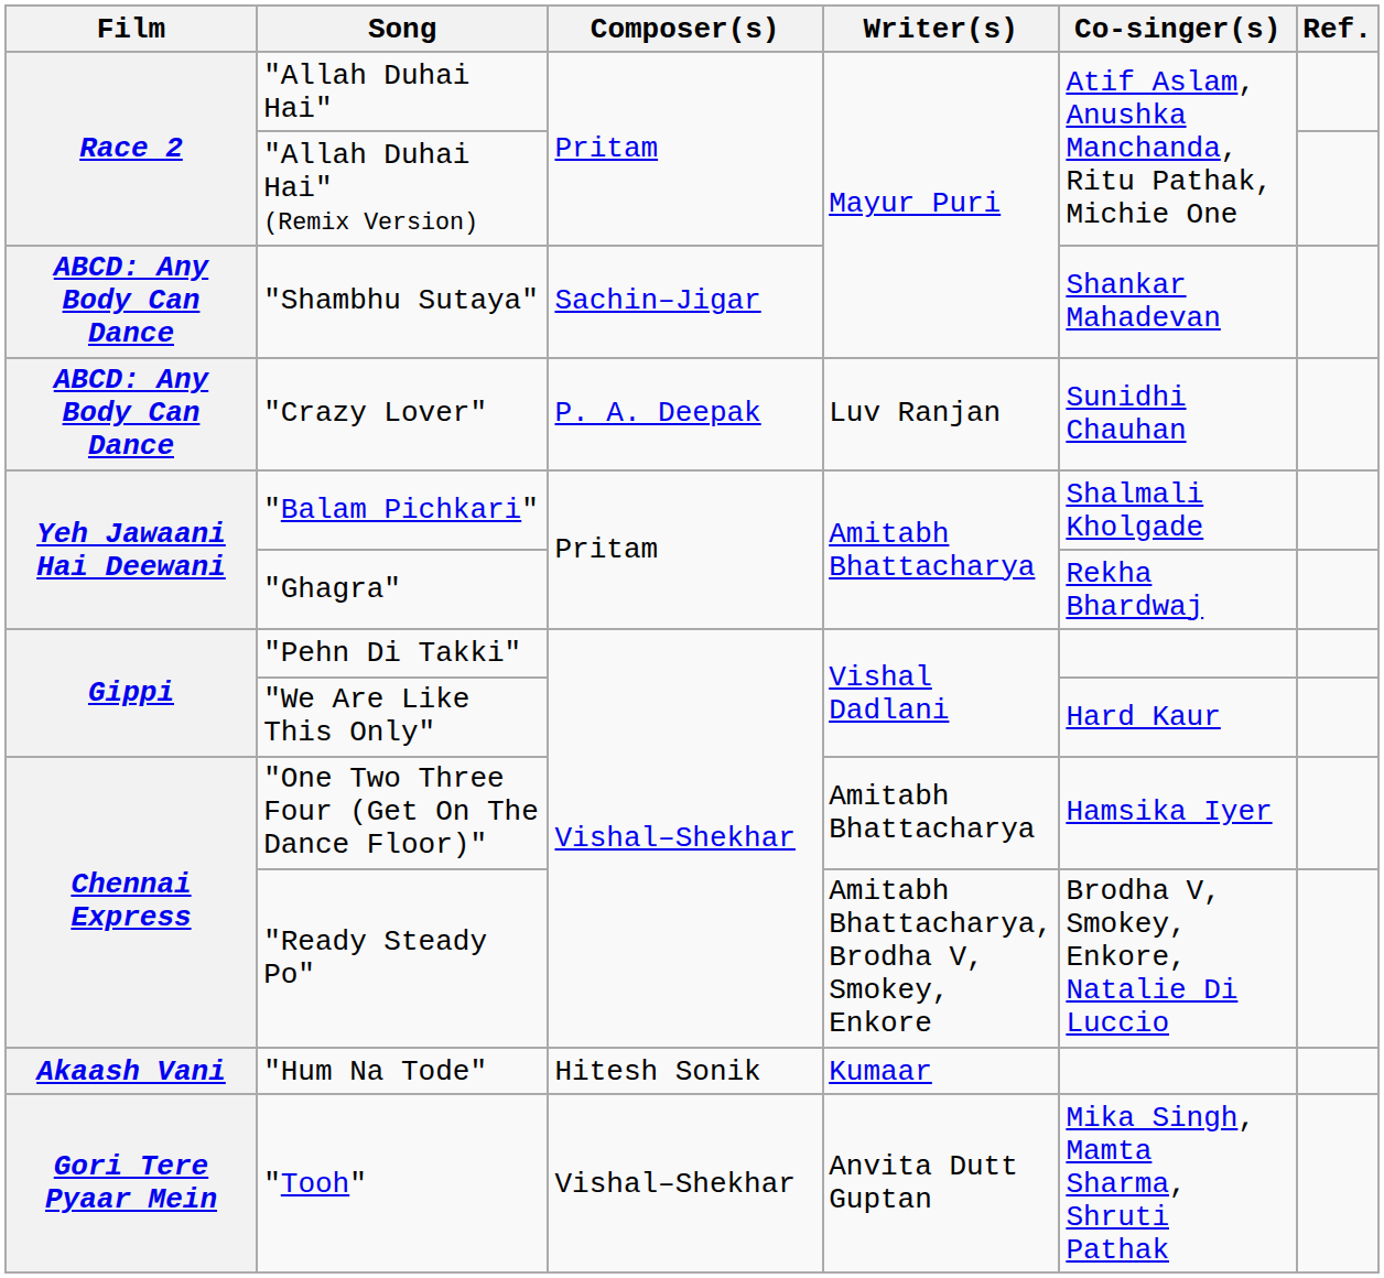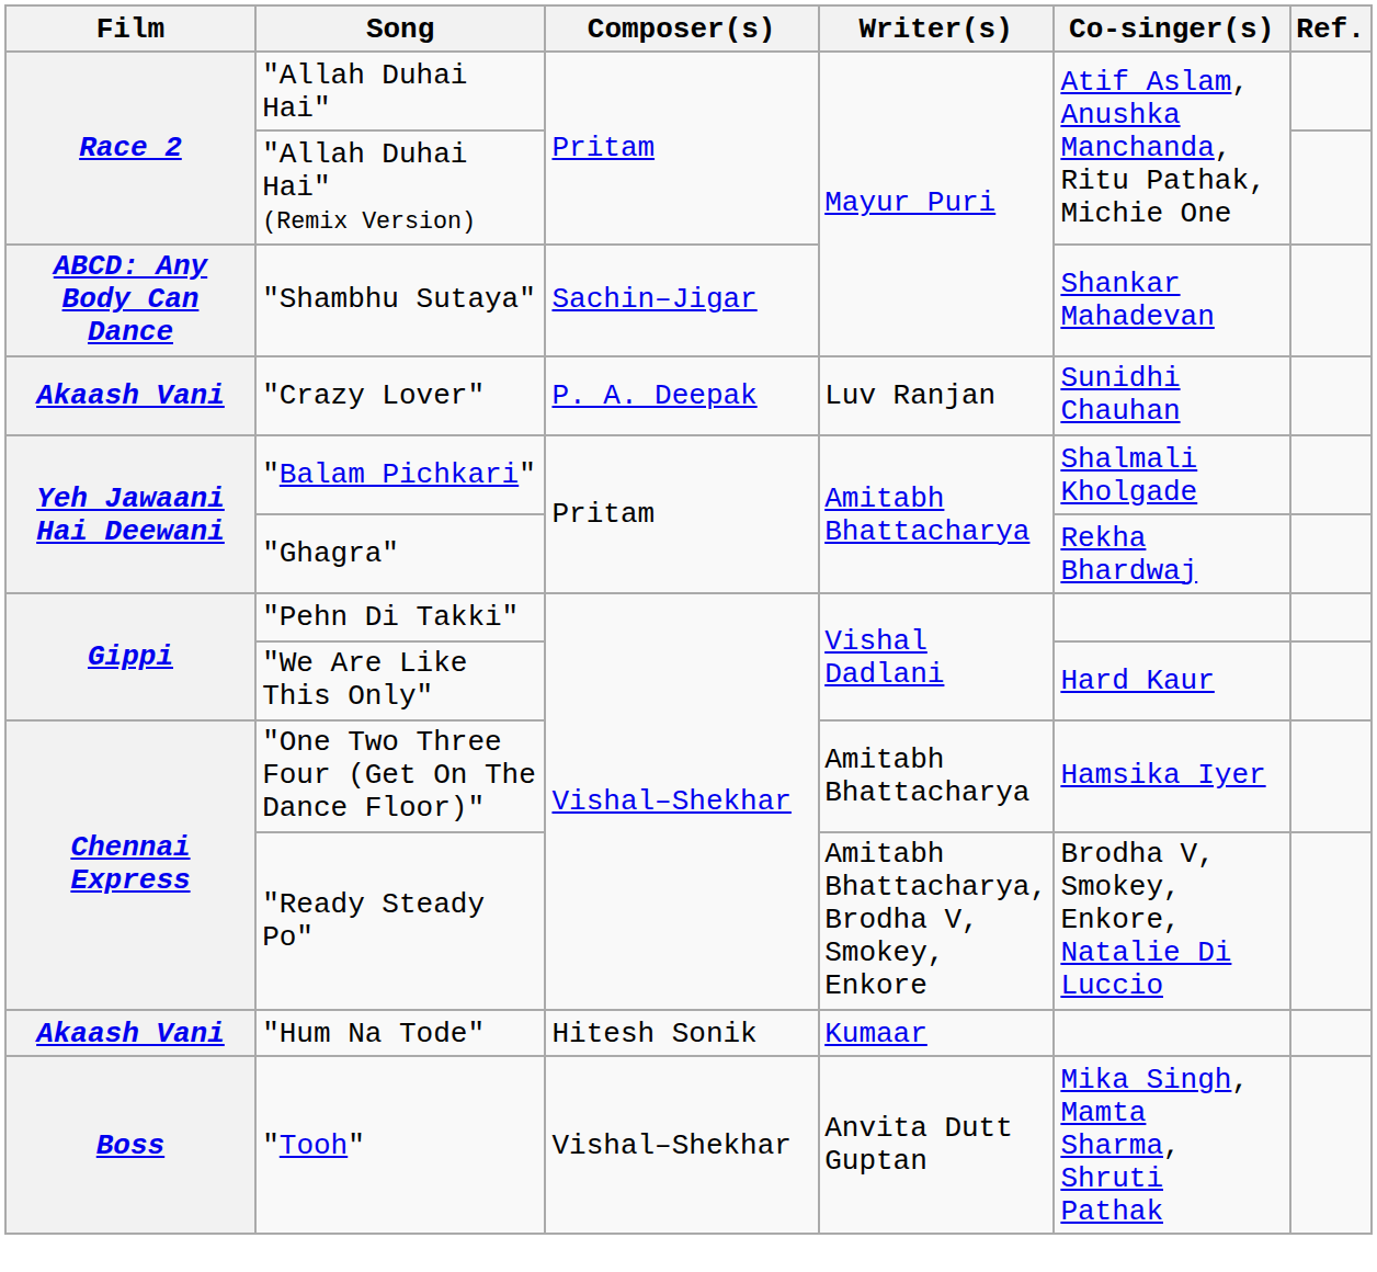 <table class="wikitable plainrowheaders" width="100%" textcolor:#000;">
 <tr>
 <th scope="col" width=20%><strong>Film</strong></th>
 <th scope="col" width=23%><strong>Song</strong></th>
 <th scope="col" width=21%><strong>Composer(s)</strong></th>
 <th scope="col" width=17%><strong>Writer(s)</strong></th>
 <th scope="col" width=18%><strong>Co-singer(s)</strong></th>
 <th scope="col" width=1%><strong>Ref.</strong></th>
 </tr>
 <tr>
 <th scope="row" rowspan="2"><em><a href='#'>Race 2</a></em></th>
 <td>"Allah Duhai Hai"</td>
 <td rowspan="2"><a href='#'>Pritam</a></td>
 <td rowspan="3"><a href='#'>Mayur Puri</a></td>
 <td rowspan="2"><a href='#'>Atif Aslam</a>, <a href='#'>Anushka Manchanda</a>, Ritu Pathak, Michie One</td>
 <td></td>
 </tr>
 <tr>
 <td>"Allah Duhai Hai"<br><small>(Remix Version)</small></td>
 <td></td>
 </tr>
 <tr>
 <th scope="row"><em><a href='#'>ABCD: Any Body Can Dance</a></em></th>
 <td>"Shambhu Sutaya"</td>
 <td><a href='#'>Sachin–Jigar</a></td>
 <td><a href='#'>Shankar Mahadevan</a></td>
 <td></td>
 </tr>
 <tr>
-<th scope="row"><em><a href='#'>ABCD: Any Body Can Dance</a></em></th>
+<th scope="row"><em><a href='#'>Akaash Vani</a></em></th>
 <td>"Crazy Lover"</td>
 <td><a href='#'>P. A. Deepak</a></td>
 <td>Luv Ranjan</td>
 <td><a href='#'>Sunidhi Chauhan</a></td>
 <td></td>
 </tr>
 <tr>
 <th scope="row" rowspan="2"><em><a href='#'>Yeh Jawaani Hai Deewani</a></em></th>
 <td>"<a href='#'>Balam Pichkari</a>"</td>
 <td rowspan="2">Pritam</td>
 <td rowspan="2"><a href='#'>Amitabh Bhattacharya</a></td>
 <td><a href='#'>Shalmali Kholgade</a></td>
 <td></td>
 </tr>
 <tr>
 <td>"Ghagra"</td>
 <td><a href='#'>Rekha Bhardwaj</a></td>
 <td></td>
 </tr>
 <tr>
 <th scope="row" rowspan="2"><em><a href='#'>Gippi</a></em></th>
 <td>"Pehn Di Takki"</td>
 <td rowspan="4"><a href='#'>Vishal–Shekhar</a></td>
 <td rowspan="2"><a href='#'>Vishal Dadlani</a></td>
 <td></td>
 <td></td>
 </tr>
 <tr>
 <td>"We Are Like This Only"</td>
 <td><a href='#'>Hard Kaur</a></td>
 <td></td>
 </tr>
 <tr>
 <th scope="row" rowspan="2"><em><a href='#'>Chennai Express</a></em></th>
 <td>"One Two Three Four (Get On The Dance Floor)"</td>
 <td>Amitabh Bhattacharya</td>
 <td><a href='#'>Hamsika Iyer</a></td>
 <td></td>
 </tr>
 <tr>
 <td>"Ready Steady Po"</td>
 <td>Amitabh Bhattacharya, Brodha V, Smokey, Enkore</td>
 <td>Brodha V, Smokey, Enkore, <a href='#'>Natalie Di Luccio</a></td>
 <td></td>
 </tr>
 <tr>
 <th scope="row"><em><a href='#'>Akaash Vani</a></em></th>
 <td>"Hum Na Tode"</td>
 <td>Hitesh Sonik</td>
 <td><a href='#'>Kumaar</a></td>
 <td></td>
 <td></td>
 </tr>
 <tr>
-<th scope="row"><em><a href='#'>Gori Tere Pyaar Mein</a></em></th>
+<th scope="row"><em><a href='#'>Boss</a></em></th>
 <td>"<a href='#'>Tooh</a>"</td>
 <td>Vishal–Shekhar</td>
 <td>Anvita Dutt Guptan</td>
 <td><a href='#'>Mika Singh</a>, <a href='#'>Mamta Sharma</a>, <a href='#'>Shruti Pathak</a></td>
 <td></td>
 </tr>
 <tr>
 </tr>
 </table>
